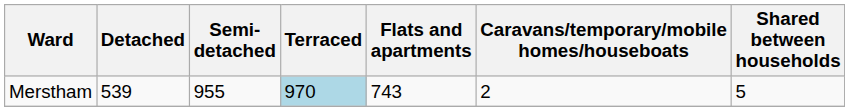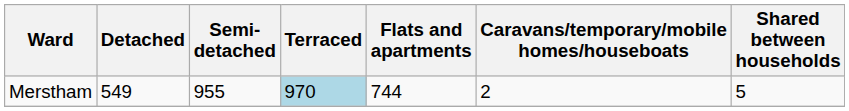 <table class="wikitable">
 <tr>
 <th>Ward</th>
 <th>Detached</th>
 <th>Semi-detached</th>
 <th>Terraced</th>
 <th>Flats and apartments</th>
 <th>Caravans/temporary/mobile homes/houseboats</th>
 <th>Shared between households</th>
 </tr>
 <tr>
 <td>Merstham</td>
-<td>539</td>
+<td>549</td>
 <td>955</td>
 <td style="background: lightblue;">970</td>
-<td>743</td>
+<td>744</td>
 <td>2</td>
 <td>5</td>
 </tr>
 <tr>
 </tr>
 </table>
